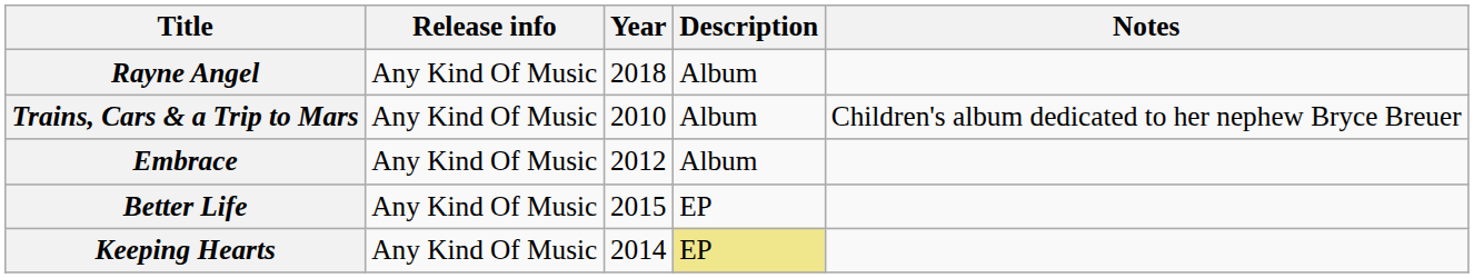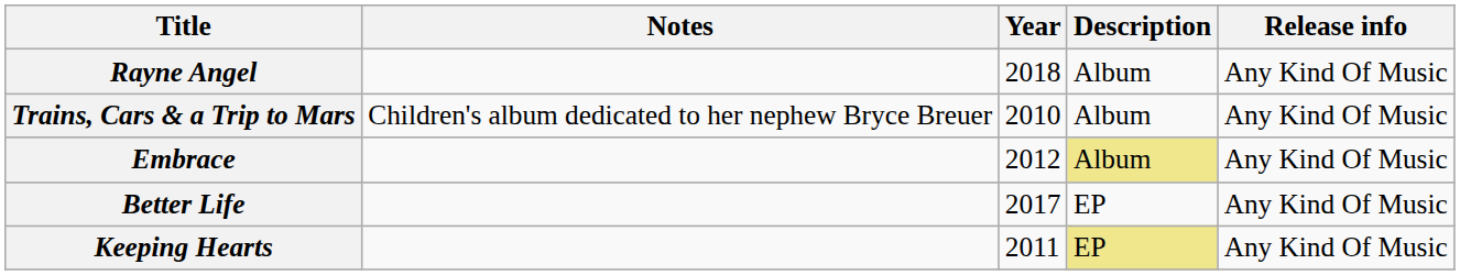 <table class="wikitable plainrowheaders sortable">
 <tr>
 <th scope="col">Title</th>
-<th scope="col">Release info</th>
+<th scope="col" class="unsortable">Notes</th>
 <th scope="col">Year</th>
 <th scope="col">Description</th>
-<th scope="col" class="unsortable">Notes</th>
+<th scope="col">Release info</th>
 </tr>
 <tr>
 <th><em>Rayne Angel</em></th>
-<td>Any Kind Of Music</td>
+<td></td>
 <td>2018</td>
 <td>Album</td>
-<td></td>
+<td>Any Kind Of Music</td>
 </tr>
 <tr>
 <th scope="row"><em>Trains, Cars & a Trip to Mars</em></th>
-<td>Any Kind Of Music</td>
+<td>Children's album dedicated to her nephew Bryce Breuer</td>
 <td>2010</td>
 <td>Album</td>
-<td>Children's album dedicated to her nephew Bryce Breuer</td>
+<td>Any Kind Of Music</td>
 </tr>
 <tr>
 <th scope="row"><em>Embrace</em></th>
+<td></td>
+<td>2012</td>
+<td style="background: khaki;">Album</td>
 <td>Any Kind Of Music</td>
-<td>2012</td>
-<td>Album</td>
-<td></td>
 </tr>
 <tr>
 <th><em>Better Life</em></th>
+<td></td>
+<td>2017</td>
+<td>EP</td>
 <td>Any Kind Of Music</td>
-<td>2015</td>
-<td>EP</td>
-<td></td>
 </tr>
 <tr>
 <th scope="row"><em>Keeping Hearts</em></th>
+<td></td>
+<td>2011</td>
+<td style="background: khaki;">EP</td>
 <td>Any Kind Of Music</td>
-<td>2014</td>
-<td style="background: khaki;">EP</td>
-<td></td>
 </tr>
 </table>
